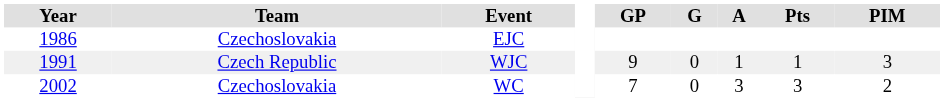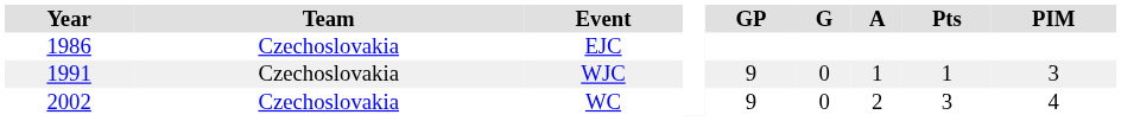 <table border="0" cellpadding="1" cellspacing="0" style="text-align:center; width:50em">
 <tr ALIGN="center" bgcolor="#e0e0e0">
 <th>Year</th>
 <th>Team</th>
 <th>Event</th>
 <th ALIGN="center" rowspan="99" bgcolor="#ffffff"> </th>
 <th>GP</th>
 <th>G</th>
 <th>A</th>
 <th>Pts</th>
 <th>PIM</th>
 </tr>
 <tr>
 <td><a href='#'>1986</a></td>
 <td><a href='#'>Czechoslovakia</a></td>
 <td><a href='#'>EJC</a></td>
 <td></td>
 <td></td>
 <td></td>
 <td></td>
 <td></td>
 </tr>
 <tr bgcolor="#f0f0f0">
 <td><a href='#'>1991</a></td>
-<td><a href='#'>Czech Republic</a></td>
+<td>Czechoslovakia</td>
 <td><a href='#'>WJC</a></td>
 <td>9</td>
 <td>0</td>
 <td>1</td>
 <td>1</td>
 <td>3</td>
 </tr>
 <tr>
 <td><a href='#'>2002</a></td>
 <td><a href='#'>Czechoslovakia</a></td>
 <td><a href='#'>WC</a></td>
-<td>7</td>
+<td>9</td>
 <td>0</td>
+<td>2</td>
 <td>3</td>
-<td>3</td>
-<td>2</td>
+<td>4</td>
 </tr>
 </table>
